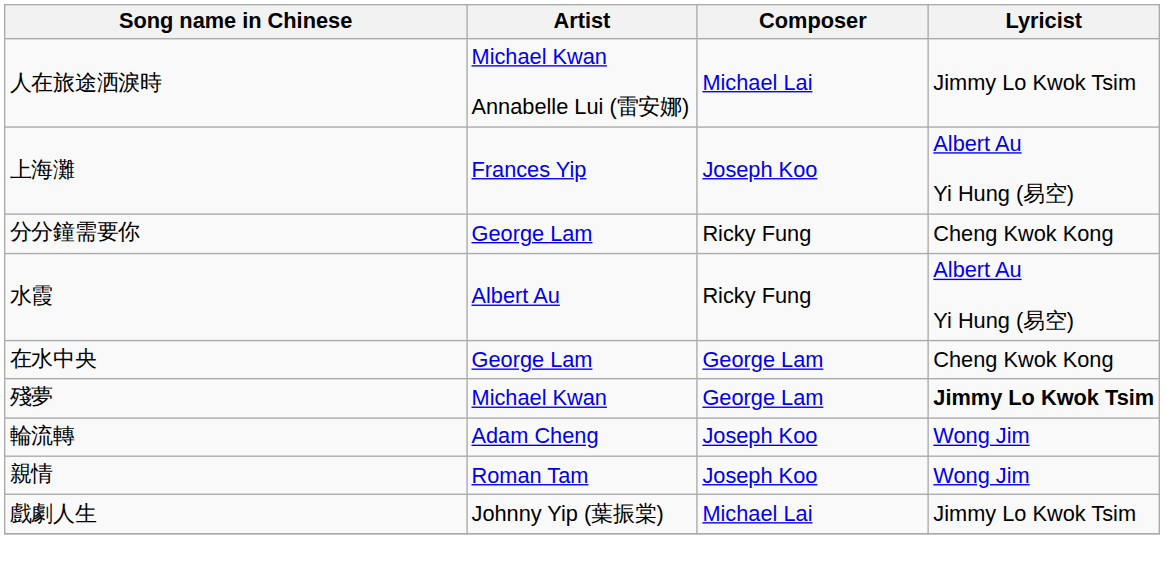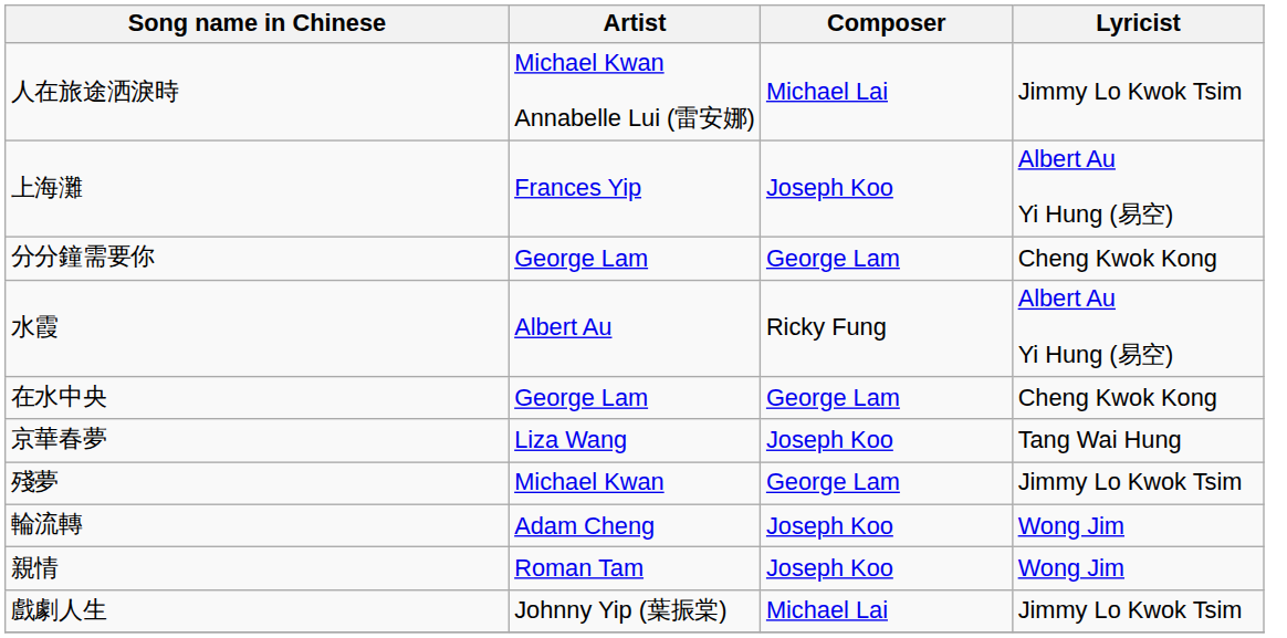 <table class="wikitable">
 <tr>
 <th width=40%>Song name in Chinese</th>
 <th width=20%>Artist</th>
 <th width=20%>Composer</th>
 <th width=20%>Lyricist</th>
 </tr>
 <tr>
 <td>人在旅途洒淚時</td>
 <td><a href='#'>Michael Kwan</a><br><br>Annabelle Lui (雷安娜)</td>
 <td><a href='#'>Michael Lai</a></td>
 <td>Jimmy Lo Kwok Tsim</td>
 </tr>
 <tr>
 <td>上海灘</td>
 <td><a href='#'>Frances Yip</a></td>
 <td><a href='#'>Joseph Koo</a></td>
 <td><a href='#'>Albert Au</a><br><br>Yi Hung (易空)</td>
 </tr>
 <tr>
 <td>分分鐘需要你</td>
 <td><a href='#'>George Lam</a></td>
-<td>Ricky Fung</td>
+<td><a href='#'>George Lam</a></td>
 <td>Cheng Kwok Kong</td>
 </tr>
 <tr>
 <td>水霞</td>
 <td><a href='#'>Albert Au</a></td>
 <td>Ricky Fung</td>
 <td><a href='#'>Albert Au</a><br><br>Yi Hung (易空)</td>
 </tr>
 <tr>
 <td>在水中央</td>
 <td><a href='#'>George Lam</a></td>
 <td><a href='#'>George Lam</a></td>
 <td>Cheng Kwok Kong</td>
 </tr>
 <tr>
+<td>京華春夢</td>
+<td><a href='#'>Liza Wang</a></td>
+<td><a href='#'>Joseph Koo</a></td>
+<td>Tang Wai Hung</td>
+</tr>
+<tr>
 <td>殘夢</td>
 <td><a href='#'>Michael Kwan</a></td>
 <td><a href='#'>George Lam</a></td>
-<td><strong>Jimmy Lo Kwok Tsim</strong></td>
+<td>Jimmy Lo Kwok Tsim</td>
 </tr>
 <tr>
 <td>輪流轉</td>
 <td><a href='#'>Adam Cheng</a></td>
 <td><a href='#'>Joseph Koo</a></td>
 <td><a href='#'>Wong Jim</a></td>
 </tr>
 <tr>
 <td>親情</td>
 <td><a href='#'>Roman Tam</a></td>
 <td><a href='#'>Joseph Koo</a></td>
 <td><a href='#'>Wong Jim</a></td>
 </tr>
 <tr>
 <td>戲劇人生</td>
 <td>Johnny Yip (葉振棠)</td>
 <td><a href='#'>Michael Lai</a></td>
 <td>Jimmy Lo Kwok Tsim</td>
 </tr>
 <tr>
 </tr>
 </table>
